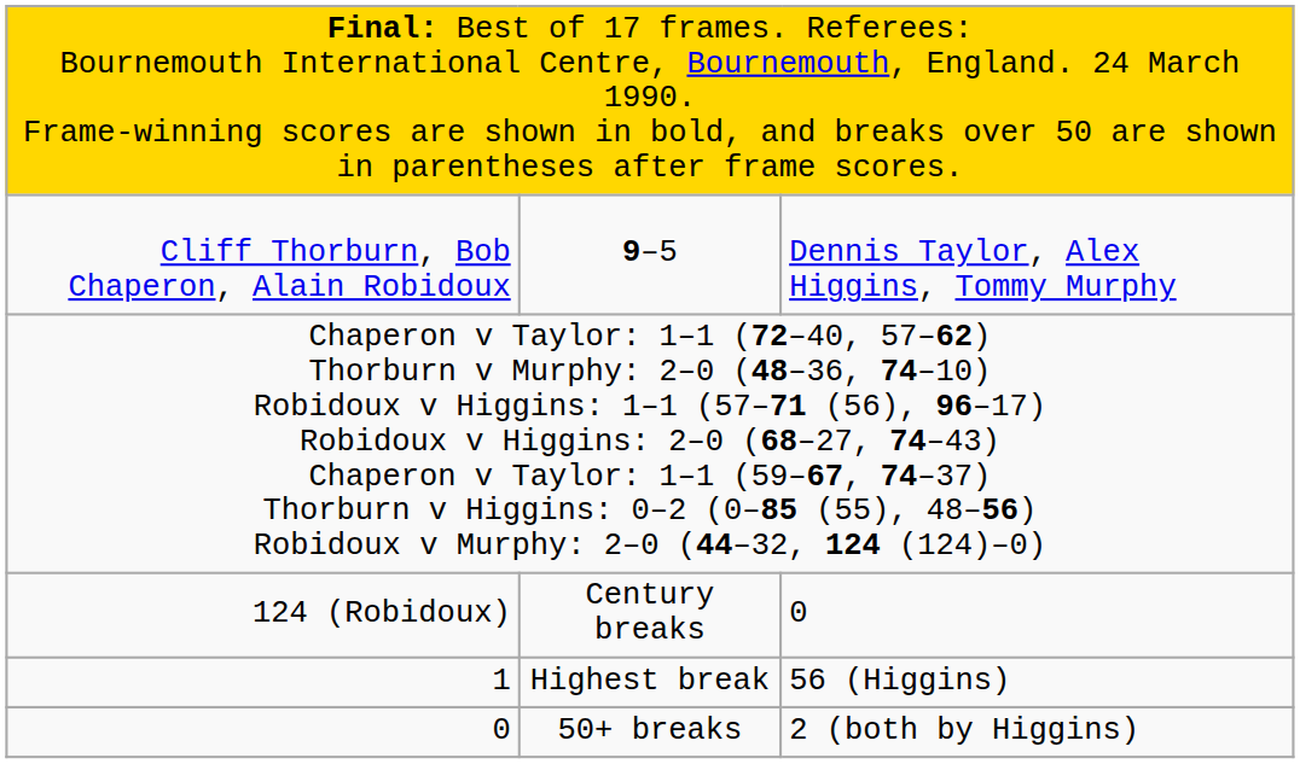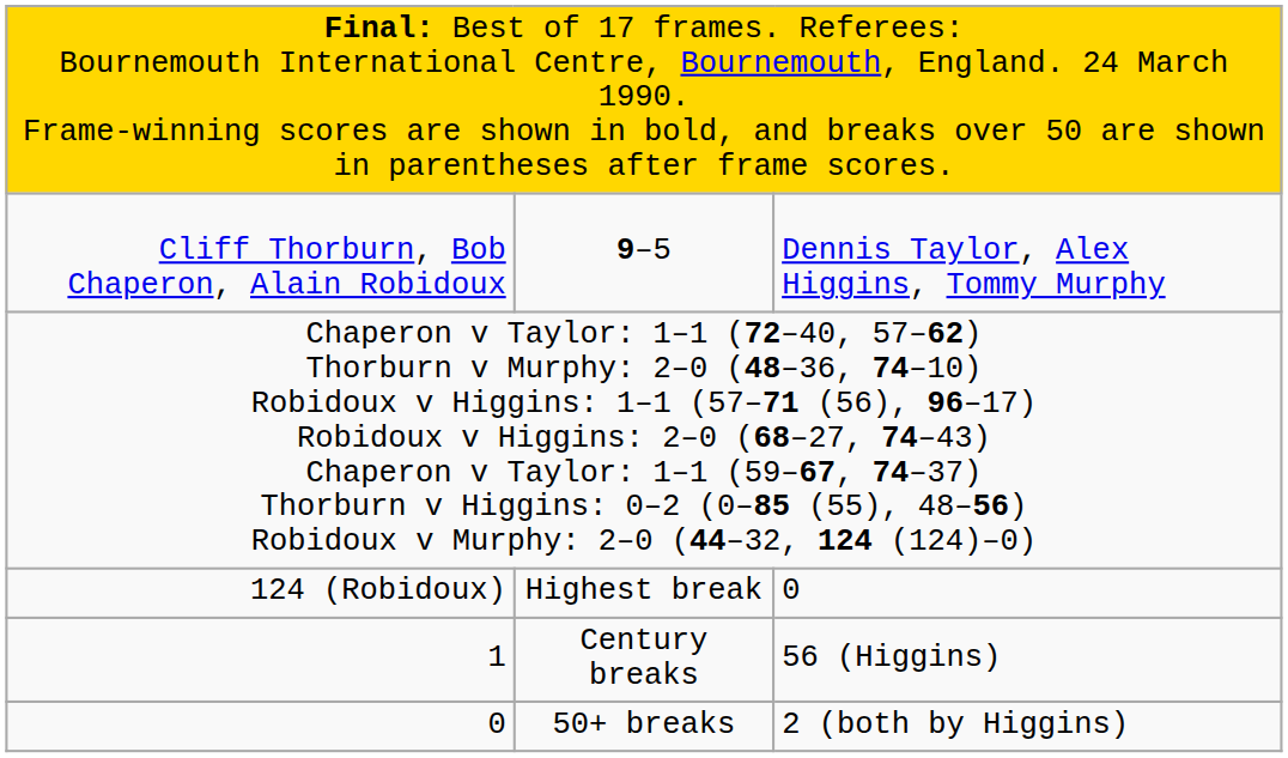 <table class="wikitable" style="font-size: 95%; margin: 1em auto 1em auto;">
 <tr>
 <td colspan="3" align="center" bgcolor="#ffd700"><strong>Final:</strong> Best of 17 frames. Referees:  <br> Bournemouth International Centre, <a href='#'>Bournemouth</a>, England. 24 March 1990. <br>Frame-winning scores are shown in bold, and breaks over 50 are shown in parentheses after frame scores.</td>
 </tr>
 <tr>
 <td width="200" align="right"><strong></strong> <br> <a href='#'>Cliff Thorburn</a>, <a href='#'>Bob Chaperon</a>, <a href='#'>Alain Robidoux</a></td>
 <td width="100" align="center"><strong>9</strong>–5</td>
 <td width="200"> <br> <a href='#'>Dennis Taylor</a>,  <a href='#'>Alex Higgins</a>, <a href='#'>Tommy Murphy</a></td>
 </tr>
 <tr>
 <td colspan="3" align="center" style="font-size: 100%">Chaperon v Taylor:  1–1 (<strong>72</strong>–40, 57–<strong>62</strong>)<br> Thorburn v Murphy: 2–0 (<strong>48</strong>–36, <strong>74</strong>–10)<br> Robidoux v Higgins: 1–1 (57–<strong>71</strong> (56), <strong>96</strong>–17)<br> Robidoux v Higgins: 2–0 (<strong>68</strong>–27, <strong>74</strong>–43)<br> Chaperon v Taylor: 1–1 (59–<strong>67</strong>, <strong>74</strong>–37)<br> Thorburn v Higgins: 0–2 (0–<strong>85</strong> (55), 48–<strong>56</strong>)<br> Robidoux v Murphy: 2–0 (<strong>44</strong>–32, <strong>124</strong> (124)–0)</td>
 </tr>
 <tr>
 <td align="right">124 (Robidoux)</td>
-<td align="center">Century breaks</td>
+<td align="center">Highest break</td>
 <td align="left">0</td>
 </tr>
 <tr>
 <td align="right">1</td>
-<td align="center">Highest break</td>
+<td align="center">Century breaks</td>
 <td align="left">56 (Higgins)</td>
 </tr>
 <tr>
 <td align="right">0</td>
 <td align="center">50+ breaks</td>
 <td align="left">2 (both by Higgins)</td>
 </tr>
 </table>
